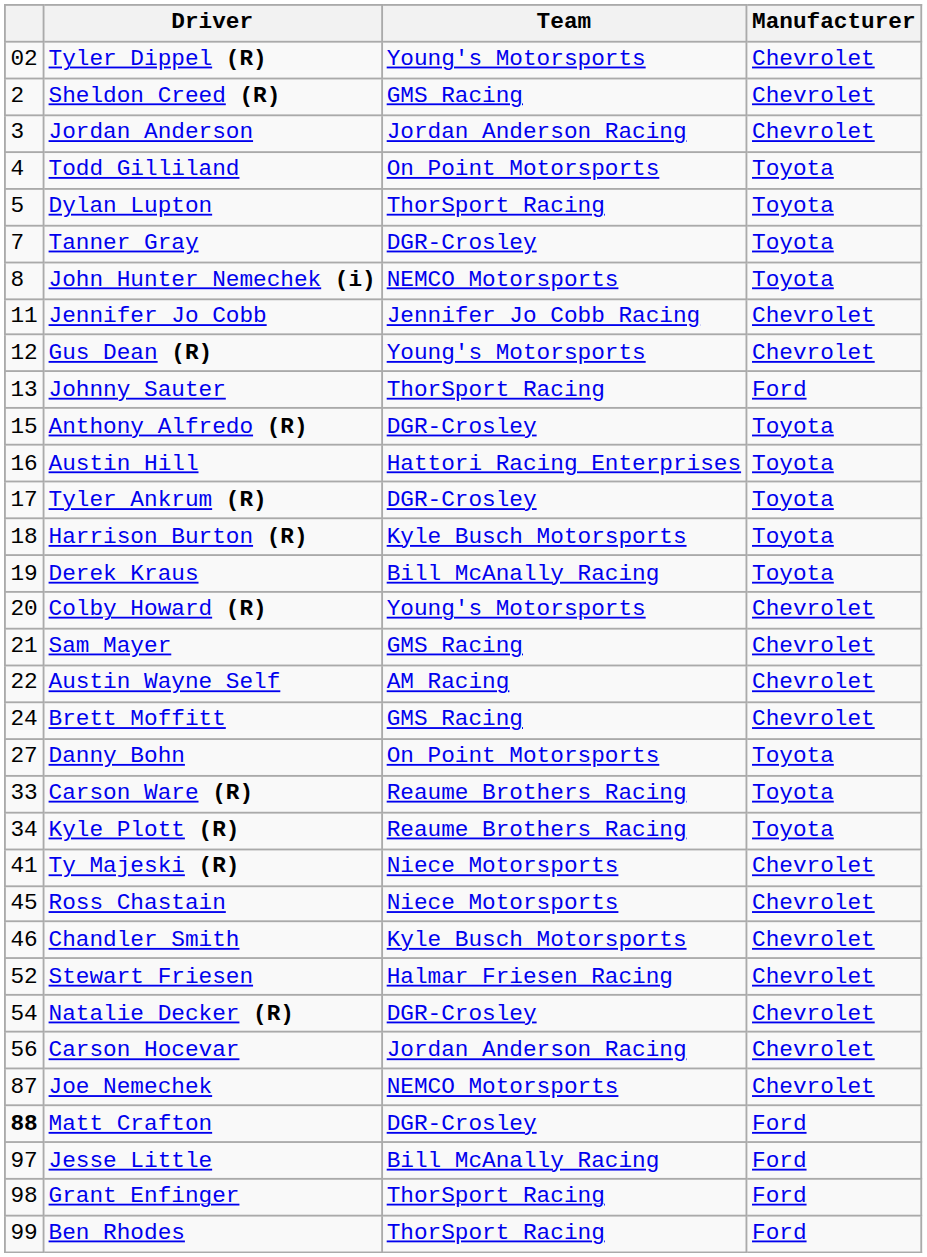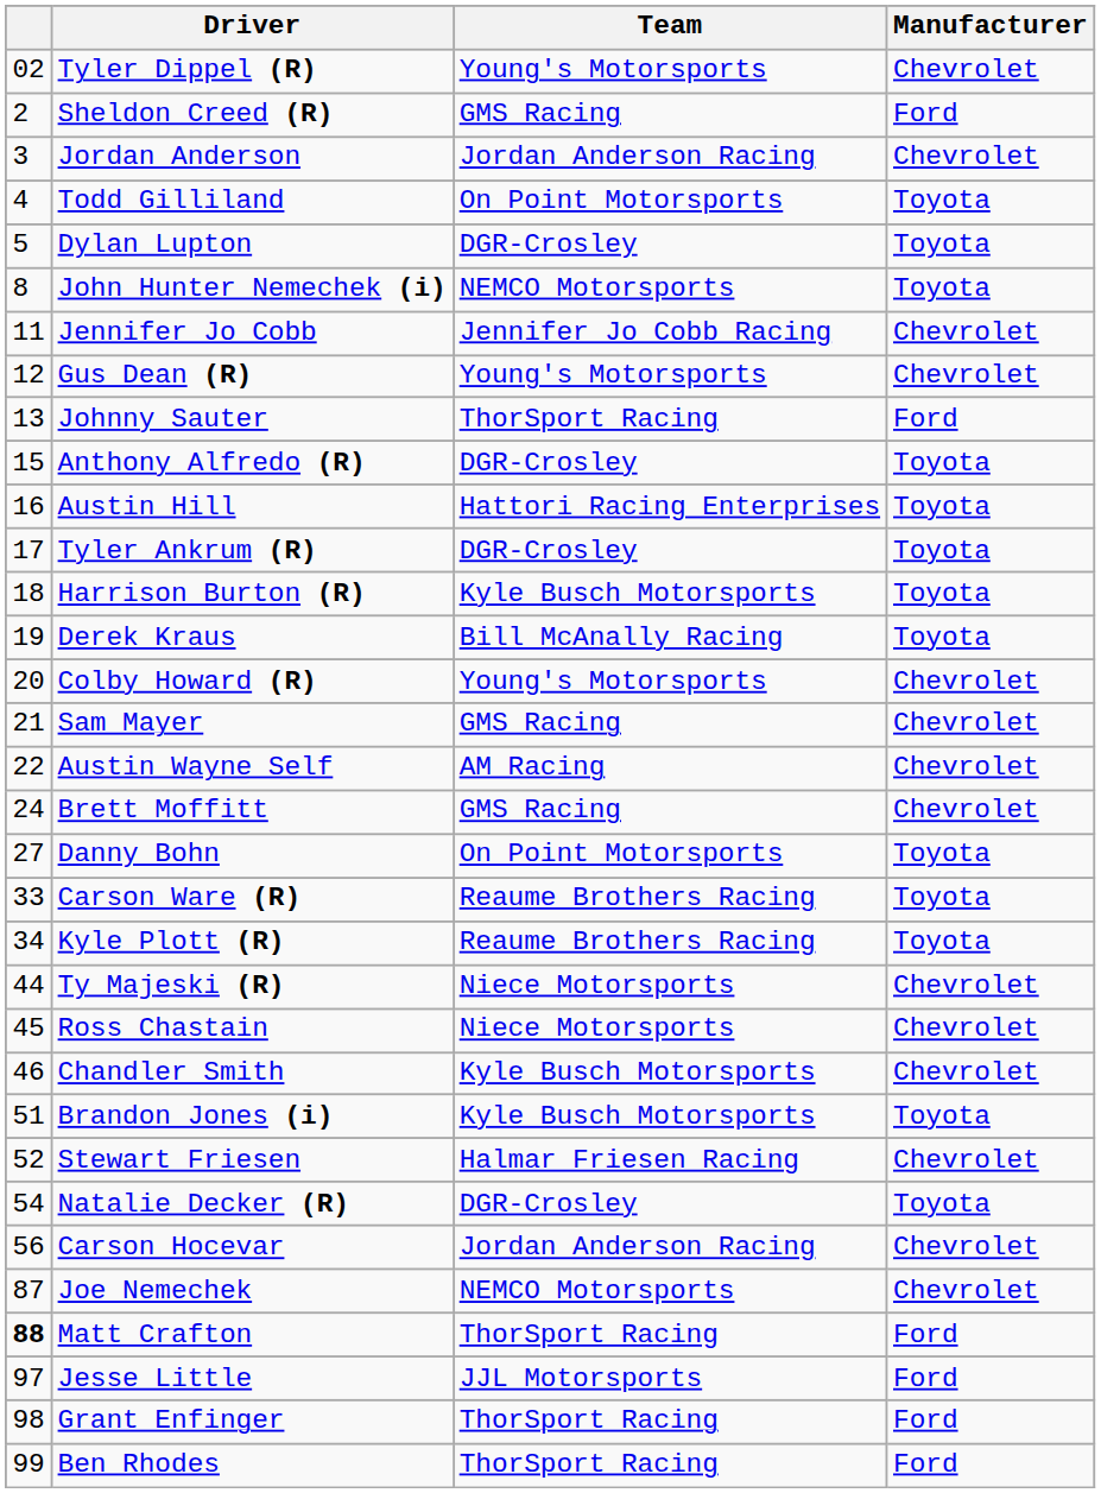 <table class="wikitable" style="font-size:95%">
 <tr>
 <th></th>
 <th>Driver</th>
 <th>Team</th>
 <th>Manufacturer</th>
 </tr>
 <tr>
 <td>02</td>
 <td><a href='#'>Tyler Dippel</a> <strong>(R)</strong></td>
 <td><a href='#'>Young's Motorsports</a></td>
 <td><a href='#'>Chevrolet</a></td>
 </tr>
 <tr>
 <td>2</td>
 <td><a href='#'>Sheldon Creed</a> <strong>(R)</strong></td>
 <td><a href='#'>GMS Racing</a></td>
-<td><a href='#'>Chevrolet</a></td>
+<td><a href='#'>Ford</a></td>
 </tr>
 <tr>
 <td>3</td>
 <td><a href='#'>Jordan Anderson</a></td>
 <td><a href='#'>Jordan Anderson Racing</a></td>
 <td><a href='#'>Chevrolet</a></td>
 </tr>
 <tr>
 <td>4</td>
 <td><a href='#'>Todd Gilliland</a></td>
 <td><a href='#'>On Point Motorsports</a></td>
 <td><a href='#'>Toyota</a></td>
 </tr>
 <tr>
 <td>5</td>
 <td><a href='#'>Dylan Lupton</a></td>
-<td><a href='#'>ThorSport Racing</a></td>
-<td><a href='#'>Toyota</a></td>
-</tr>
-<tr>
-<td>7</td>
-<td><a href='#'>Tanner Gray</a></td>
 <td><a href='#'>DGR-Crosley</a></td>
 <td><a href='#'>Toyota</a></td>
 </tr>
 <tr>
 <td>8</td>
 <td><a href='#'>John Hunter Nemechek</a> <strong>(i)</strong></td>
 <td><a href='#'>NEMCO Motorsports</a></td>
 <td><a href='#'>Toyota</a></td>
 </tr>
 <tr>
 <td>11</td>
 <td><a href='#'>Jennifer Jo Cobb</a></td>
 <td><a href='#'>Jennifer Jo Cobb Racing</a></td>
 <td><a href='#'>Chevrolet</a></td>
 </tr>
 <tr>
 <td>12</td>
 <td><a href='#'>Gus Dean</a> <strong>(R)</strong></td>
 <td><a href='#'>Young's Motorsports</a></td>
 <td><a href='#'>Chevrolet</a></td>
 </tr>
 <tr>
 <td>13</td>
 <td><a href='#'>Johnny Sauter</a></td>
 <td><a href='#'>ThorSport Racing</a></td>
 <td><a href='#'>Ford</a></td>
 </tr>
 <tr>
 <td>15</td>
 <td><a href='#'>Anthony Alfredo</a> <strong>(R)</strong></td>
 <td><a href='#'>DGR-Crosley</a></td>
 <td><a href='#'>Toyota</a></td>
 </tr>
 <tr>
 <td>16</td>
 <td><a href='#'>Austin Hill</a></td>
 <td><a href='#'>Hattori Racing Enterprises</a></td>
 <td><a href='#'>Toyota</a></td>
 </tr>
 <tr>
 <td>17</td>
 <td><a href='#'>Tyler Ankrum</a> <strong>(R)</strong></td>
 <td><a href='#'>DGR-Crosley</a></td>
 <td><a href='#'>Toyota</a></td>
 </tr>
 <tr>
 <td>18</td>
 <td><a href='#'>Harrison Burton</a> <strong>(R)</strong></td>
 <td><a href='#'>Kyle Busch Motorsports</a></td>
 <td><a href='#'>Toyota</a></td>
 </tr>
 <tr>
 <td>19</td>
 <td><a href='#'>Derek Kraus</a></td>
 <td><a href='#'>Bill McAnally Racing</a></td>
 <td><a href='#'>Toyota</a></td>
 </tr>
 <tr>
 <td>20</td>
 <td><a href='#'>Colby Howard</a> <strong>(R)</strong></td>
 <td><a href='#'>Young's Motorsports</a></td>
 <td><a href='#'>Chevrolet</a></td>
 </tr>
 <tr>
 <td>21</td>
 <td><a href='#'>Sam Mayer</a></td>
 <td><a href='#'>GMS Racing</a></td>
 <td><a href='#'>Chevrolet</a></td>
 </tr>
 <tr>
 <td>22</td>
 <td><a href='#'>Austin Wayne Self</a></td>
 <td><a href='#'>AM Racing</a></td>
 <td><a href='#'>Chevrolet</a></td>
 </tr>
 <tr>
 <td>24</td>
 <td><a href='#'>Brett Moffitt</a></td>
 <td><a href='#'>GMS Racing</a></td>
 <td><a href='#'>Chevrolet</a></td>
 </tr>
 <tr>
 <td>27</td>
 <td><a href='#'>Danny Bohn</a></td>
 <td><a href='#'>On Point Motorsports</a></td>
 <td><a href='#'>Toyota</a></td>
 </tr>
 <tr>
 <td>33</td>
 <td><a href='#'>Carson Ware</a> <strong>(R)</strong></td>
 <td><a href='#'>Reaume Brothers Racing</a></td>
 <td><a href='#'>Toyota</a></td>
 </tr>
 <tr>
 <td>34</td>
 <td><a href='#'>Kyle Plott</a> <strong>(R)</strong></td>
 <td><a href='#'>Reaume Brothers Racing</a></td>
 <td><a href='#'>Toyota</a></td>
 </tr>
 <tr>
-<td>41</td>
+<td>44</td>
 <td><a href='#'>Ty Majeski</a> <strong>(R)</strong></td>
 <td><a href='#'>Niece Motorsports</a></td>
 <td><a href='#'>Chevrolet</a></td>
 </tr>
 <tr>
 <td>45</td>
 <td><a href='#'>Ross Chastain</a></td>
 <td><a href='#'>Niece Motorsports</a></td>
 <td><a href='#'>Chevrolet</a></td>
 </tr>
 <tr>
 <td>46</td>
 <td><a href='#'>Chandler Smith</a></td>
 <td><a href='#'>Kyle Busch Motorsports</a></td>
 <td><a href='#'>Chevrolet</a></td>
 </tr>
 <tr>
+<td>51</td>
+<td><a href='#'>Brandon Jones</a> <strong>(i)</strong></td>
+<td><a href='#'>Kyle Busch Motorsports</a></td>
+<td><a href='#'>Toyota</a></td>
+</tr>
+<tr>
 <td>52</td>
 <td><a href='#'>Stewart Friesen</a></td>
 <td><a href='#'>Halmar Friesen Racing</a></td>
 <td><a href='#'>Chevrolet</a></td>
 </tr>
 <tr>
 <td>54</td>
 <td><a href='#'>Natalie Decker</a> <strong>(R)</strong></td>
 <td><a href='#'>DGR-Crosley</a></td>
-<td><a href='#'>Chevrolet</a></td>
+<td><a href='#'>Toyota</a></td>
 </tr>
 <tr>
 <td>56</td>
 <td><a href='#'>Carson Hocevar</a></td>
 <td><a href='#'>Jordan Anderson Racing</a></td>
 <td><a href='#'>Chevrolet</a></td>
 </tr>
 <tr>
 <td>87</td>
 <td><a href='#'>Joe Nemechek</a></td>
 <td><a href='#'>NEMCO Motorsports</a></td>
 <td><a href='#'>Chevrolet</a></td>
 </tr>
 <tr>
 <td><strong>88</strong></td>
 <td><a href='#'>Matt Crafton</a></td>
-<td><a href='#'>DGR-Crosley</a></td>
+<td><a href='#'>ThorSport Racing</a></td>
 <td><a href='#'>Ford</a></td>
 </tr>
 <tr>
 <td>97</td>
 <td><a href='#'>Jesse Little</a></td>
-<td><a href='#'>Bill McAnally Racing</a></td>
+<td><a href='#'>JJL Motorsports</a></td>
 <td><a href='#'>Ford</a></td>
 </tr>
 <tr>
 <td>98</td>
 <td><a href='#'>Grant Enfinger</a></td>
 <td><a href='#'>ThorSport Racing</a></td>
 <td><a href='#'>Ford</a></td>
 </tr>
 <tr>
 <td>99</td>
 <td><a href='#'>Ben Rhodes</a></td>
 <td><a href='#'>ThorSport Racing</a></td>
 <td><a href='#'>Ford</a></td>
 </tr>
 </table>
